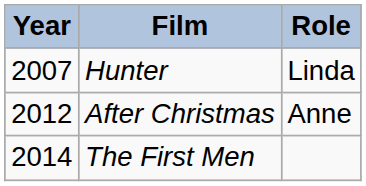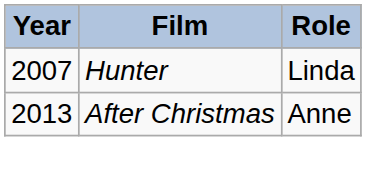 <table class="wikitable">
 <tr style="text-align:center;">
 <th style="background:#B0C4DE;">Year</th>
 <th style="background:#B0C4DE;">Film</th>
 <th style="background:#B0C4DE;">Role</th>
 </tr>
 <tr>
 <td>2007</td>
 <td><em>Hunter</em></td>
 <td>Linda</td>
 </tr>
 <tr>
-<td>2012</td>
+<td>2013</td>
 <td><em>After Christmas</em></td>
 <td>Anne</td>
 </tr>
-<tr>
-<td>2014</td>
-<td><em>The First Men</em></td>
-<td></td>
-</tr>
 </table>
